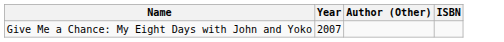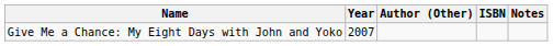 <table class="wikitable sortable">
 <tr>
 <th>Name</th>
 <th>Year</th>
 <th>Author (Other)</th>
 <th>ISBN</th>
+<th>Notes</th>
 </tr>
 <tr>
 <td>Give Me a Chance: My Eight Days with John and Yoko</td>
 <td>2007</td>
 <td></td>
 <td></td>
+<td></td>
 </tr>
 </table>
